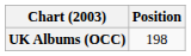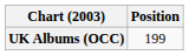 <table class="wikitable plainrowheaders">
 <tr>
 <th scope="col">Chart (2003)</th>
 <th scope="col">Position</th>
 </tr>
 <tr>
 <th scope="row">UK Albums (OCC)</th>
-<td style="text-align:center;">198</td>
+<td style="text-align:center;">199</td>
 </tr>
 </table>
